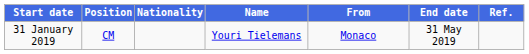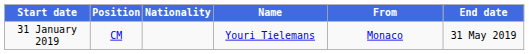 <table class="wikitable" style="text-align:center; font-size:90%; ">
 <tr>
 <th style="background:royalblue; color:white; width:110px;">Start date</th>
 <th style="background:royalblue; color:white; width:50px;">Position</th>
 <th style="background:royalblue; color:white; width:50px;">Nationality</th>
 <th style="background:royalblue; color:white; width:150px;">Name</th>
 <th style="background:royalblue; color:white; width:160px;">From</th>
 <th style="background:royalblue; color:white; width:110px;">End date</th>
-<th style="background:royalblue; color:white; width:60px;">Ref.</th>
 </tr>
 <tr>
 <td>31 January 2019</td>
 <td><a href='#'>CM</a></td>
 <td></td>
 <td><a href='#'>Youri Tielemans</a></td>
 <td> <a href='#'>Monaco</a></td>
 <td>31 May 2019</td>
-<td></td>
 </tr>
 </table>
